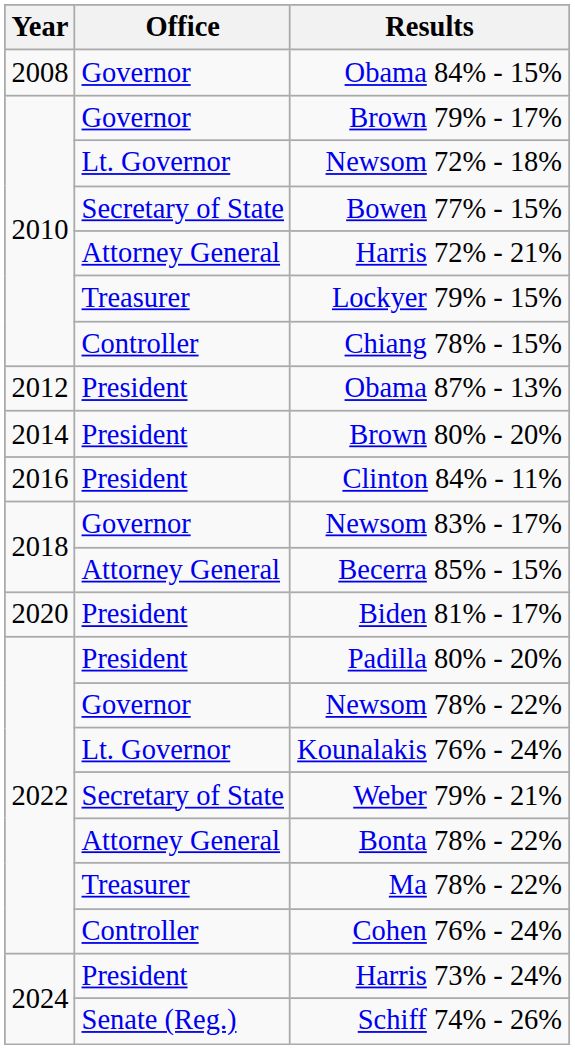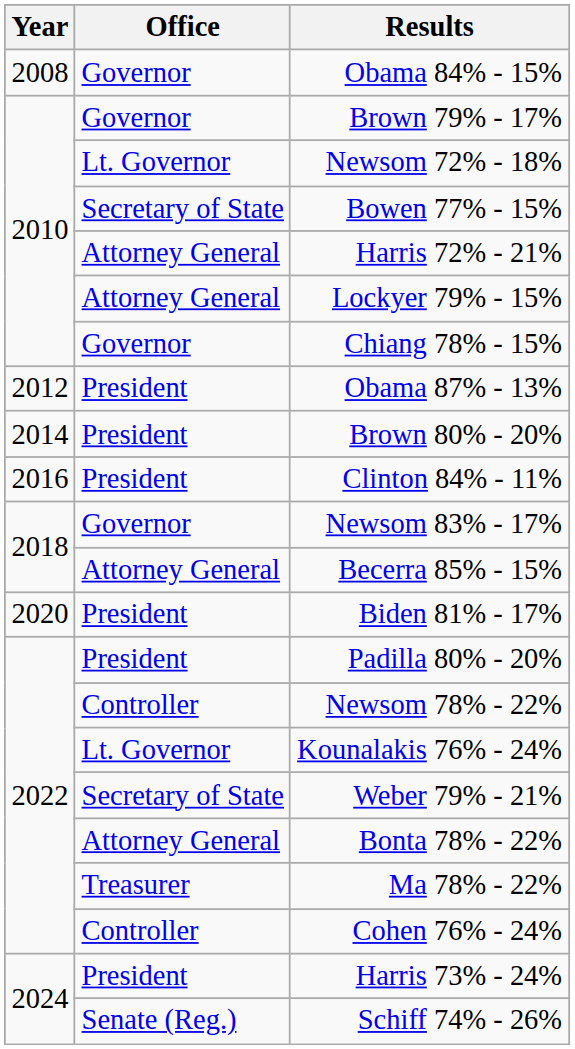 <table class=wikitable>
 <tr>
 <th>Year</th>
 <th>Office</th>
 <th>Results</th>
 </tr>
 <tr>
 <td>2008</td>
 <td><a href='#'>Governor</a></td>
 <td align="right" ><a href='#'>Obama</a> 84% - 15%</td>
 </tr>
 <tr>
 <td rowspan=6>2010</td>
 <td><a href='#'>Governor</a></td>
 <td align="right" ><a href='#'>Brown</a> 79% - 17%</td>
 </tr>
 <tr>
 <td><a href='#'>Lt. Governor</a></td>
 <td align="right" ><a href='#'>Newsom</a> 72% - 18%</td>
 </tr>
 <tr>
 <td><a href='#'>Secretary of State</a></td>
 <td align="right" ><a href='#'>Bowen</a> 77% - 15%</td>
 </tr>
 <tr>
 <td><a href='#'>Attorney General</a></td>
 <td align="right" ><a href='#'>Harris</a> 72% - 21%</td>
 </tr>
 <tr>
-<td><a href='#'>Treasurer</a></td>
+<td><a href='#'>Attorney General</a></td>
 <td align="right" ><a href='#'>Lockyer</a> 79% - 15%</td>
 </tr>
 <tr>
-<td><a href='#'>Controller</a></td>
+<td><a href='#'>Governor</a></td>
 <td align="right" ><a href='#'>Chiang</a> 78% - 15%</td>
 </tr>
 <tr>
 <td>2012</td>
 <td><a href='#'>President</a></td>
 <td align="right" ><a href='#'>Obama</a> 87% - 13%</td>
 </tr>
 <tr>
 <td>2014</td>
 <td><a href='#'>President</a></td>
 <td align="right" ><a href='#'>Brown</a> 80% - 20%</td>
 </tr>
 <tr>
 <td>2016</td>
 <td><a href='#'>President</a></td>
 <td align="right" ><a href='#'>Clinton</a> 84% - 11%</td>
 </tr>
 <tr>
 <td rowspan=2>2018</td>
 <td><a href='#'>Governor</a></td>
 <td align="right" ><a href='#'>Newsom</a> 83% - 17%</td>
 </tr>
 <tr>
 <td><a href='#'>Attorney General</a></td>
 <td align="right" ><a href='#'>Becerra</a> 85% - 15%</td>
 </tr>
 <tr>
 <td>2020</td>
 <td><a href='#'>President</a></td>
 <td align="right" ><a href='#'>Biden</a> 81% - 17%</td>
 </tr>
 <tr>
 <td rowspan=7>2022</td>
 <td><a href='#'>President</a></td>
 <td align="right" ><a href='#'>Padilla</a> 80% - 20%</td>
 </tr>
 <tr>
-<td><a href='#'>Governor</a></td>
+<td><a href='#'>Controller</a></td>
 <td align="right" ><a href='#'>Newsom</a> 78% - 22%</td>
 </tr>
 <tr>
 <td><a href='#'>Lt. Governor</a></td>
 <td align="right" ><a href='#'>Kounalakis</a> 76% - 24%</td>
 </tr>
 <tr>
 <td><a href='#'>Secretary of State</a></td>
 <td align="right" ><a href='#'>Weber</a> 79% - 21%</td>
 </tr>
 <tr>
 <td><a href='#'>Attorney General</a></td>
 <td align="right" ><a href='#'>Bonta</a> 78% - 22%</td>
 </tr>
 <tr>
 <td><a href='#'>Treasurer</a></td>
 <td align="right" ><a href='#'>Ma</a> 78% - 22%</td>
 </tr>
 <tr>
 <td><a href='#'>Controller</a></td>
 <td align="right" ><a href='#'>Cohen</a> 76% - 24%</td>
 </tr>
 <tr>
 <td rowspan=2>2024</td>
 <td><a href='#'>President</a></td>
 <td align="right" ><a href='#'>Harris</a> 73% - 24%</td>
 </tr>
 <tr>
 <td><a href='#'>Senate (Reg.)</a></td>
 <td align="right" ><a href='#'>Schiff</a> 74% - 26%</td>
 </tr>
 </table>
